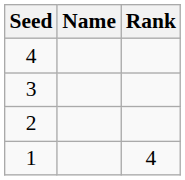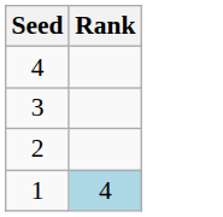 <table class="wikitable" style="text-align:center;">
 <tr>
 <th>Seed</th>
-<th>Name</th>
 <th>Rank</th>
 </tr>
 <tr>
 <td>4</td>
-<td align=left></td>
 <td></td>
 </tr>
 <tr>
 <td>3</td>
-<td align=left></td>
 <td></td>
 </tr>
 <tr>
 <td>2</td>
-<td align=left></td>
 <td></td>
 </tr>
 <tr>
 <td>1</td>
-<td align=left></td>
-<td>4</td>
+<td style="background: lightblue;">4</td>
 </tr>
 </table>
